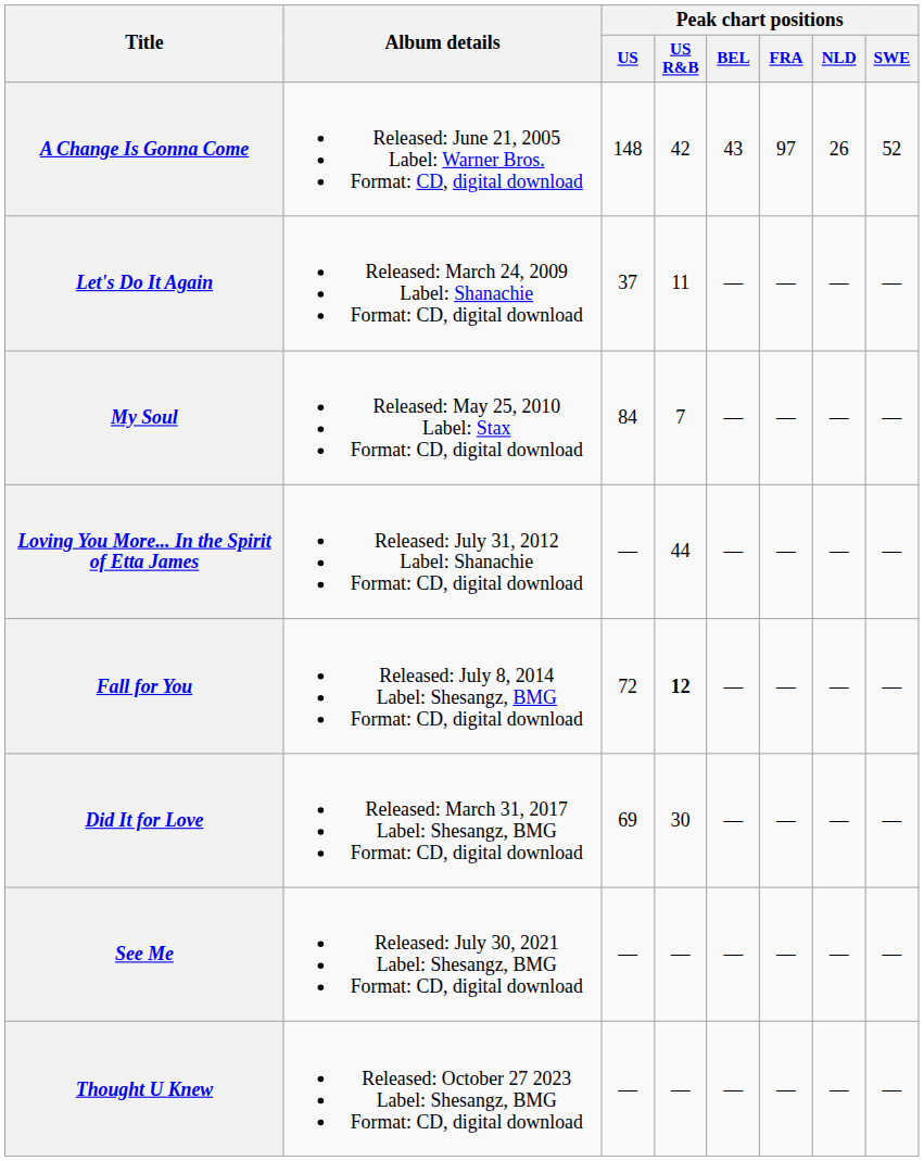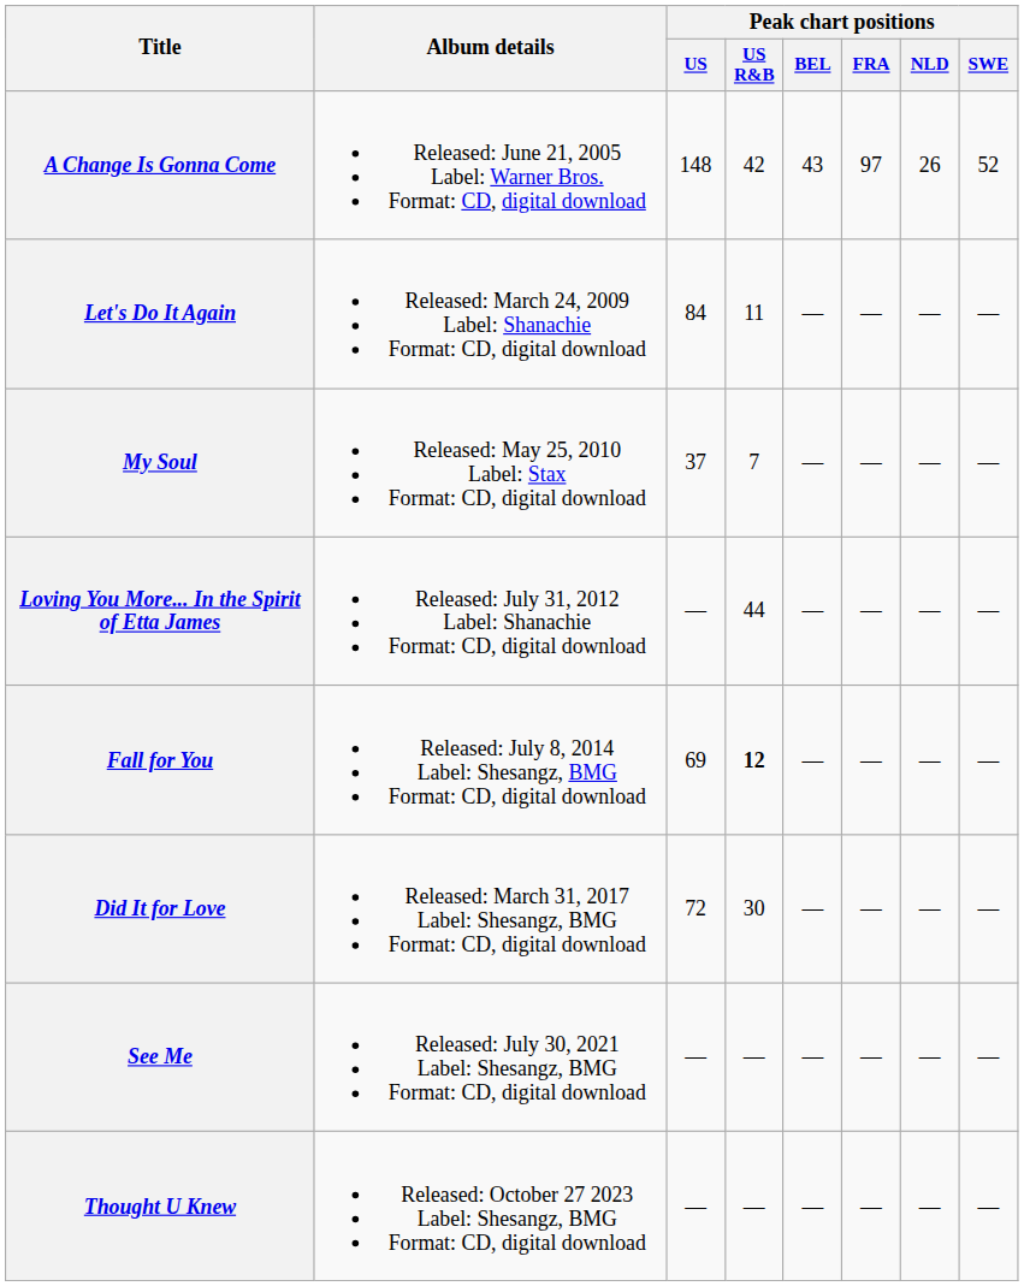 <table class="wikitable plainrowheaders" style="text-align:center;">
 <tr>
 <th scope="col" rowspan="2" style="width:14em;">Title</th>
 <th scope="col" rowspan="2" style="width:16em;">Album details</th>
 <th scope="col" colspan="6">Peak chart positions</th>
 </tr>
 <tr>
 <th scope="col" style="width:2.75em;font-size:85%;"><a href='#'>US</a><br></th>
 <th scope="col" style="width:2.75em;font-size:85%;"><a href='#'>US R&B</a><br></th>
 <th scope="col" style="width:2.75em;font-size:85%;"><a href='#'>BEL</a><br></th>
 <th scope="col" style="width:2.75em;font-size:85%;"><a href='#'>FRA</a><br></th>
 <th scope="col" style="width:2.75em;font-size:85%;"><a href='#'>NLD</a><br></th>
 <th scope="col" style="width:2.75em;font-size:85%;"><a href='#'>SWE</a><br></th>
 </tr>
 <tr>
 <th scope="row"><em><a href='#'>A Change Is Gonna Come</a></em></th>
 <td><br><ul><li>Released: June 21, 2005</li><li>Label: <a href='#'>Warner Bros.</a></li><li>Format: <a href='#'>CD</a>, <a href='#'>digital download</a></li></ul></td>
 <td>148</td>
 <td>42</td>
 <td>43</td>
 <td>97</td>
 <td>26</td>
 <td>52</td>
 </tr>
 <tr>
 <th scope="row"><em><a href='#'>Let's Do It Again</a></em></th>
 <td><br><ul><li>Released: March 24, 2009</li><li>Label: <a href='#'>Shanachie</a></li><li>Format: CD, digital download</li></ul></td>
-<td>37</td>
+<td>84</td>
 <td>11</td>
 <td>—</td>
 <td>—</td>
 <td>—</td>
 <td>—</td>
 </tr>
 <tr>
 <th scope="row"><em><a href='#'>My Soul</a></em></th>
 <td><br><ul><li>Released: May 25, 2010</li><li>Label: <a href='#'>Stax</a></li><li>Format: CD, digital download</li></ul></td>
-<td>84</td>
+<td>37</td>
 <td>7</td>
 <td>—</td>
 <td>—</td>
 <td>—</td>
 <td>—</td>
 </tr>
 <tr>
 <th scope="row"><em><a href='#'>Loving You More... In the Spirit of Etta James</a></em></th>
 <td><br><ul><li>Released: July 31, 2012</li><li>Label: Shanachie</li><li>Format: CD, digital download</li></ul></td>
 <td>—</td>
 <td>44</td>
 <td>—</td>
 <td>—</td>
 <td>—</td>
 <td>—</td>
 </tr>
 <tr>
 <th scope="row"><em><a href='#'>Fall for You</a></em></th>
 <td><br><ul><li>Released: July 8, 2014</li><li>Label: Shesangz, <a href='#'>BMG</a></li><li>Format: CD, digital download</li></ul></td>
-<td>72</td>
+<td>69</td>
 <td><strong>12</strong></td>
 <td>—</td>
 <td>—</td>
 <td>—</td>
 <td>—</td>
 </tr>
 <tr>
 <th scope="row"><em><a href='#'>Did It for Love</a></em></th>
 <td><br><ul><li>Released: March 31, 2017</li><li>Label: Shesangz, BMG</li><li>Format: CD, digital download</li></ul></td>
-<td>69</td>
+<td>72</td>
 <td>30</td>
 <td>—</td>
 <td>—</td>
 <td>—</td>
 <td>—</td>
 </tr>
 <tr>
 <th scope="row"><em><a href='#'>See Me</a></em></th>
 <td><br><ul><li>Released: July 30, 2021</li><li>Label: Shesangz, BMG</li><li>Format: CD, digital download</li></ul></td>
 <td>—</td>
 <td>—</td>
 <td>—</td>
 <td>—</td>
 <td>—</td>
 <td>—</td>
 </tr>
 <tr>
 <th scope="row"><em><a href='#'>Thought U Knew</a></em></th>
 <td><br><ul><li>Released: October 27 2023</li><li>Label: Shesangz, BMG</li><li>Format: CD, digital download</li></ul></td>
 <td>—</td>
 <td>—</td>
 <td>—</td>
 <td>—</td>
 <td>—</td>
 <td>—</td>
 </tr>
 </table>
